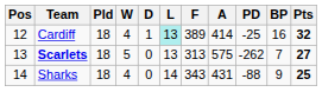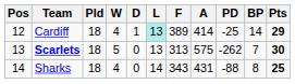 <table class="wikitable" style="text-align:center">
 <tr>
 <th width="30">Pos</th>
 <th>Team</th>
 <th width="20">Pld</th>
 <th width="20">W</th>
 <th width="20">D</th>
 <th width="20">L</th>
 <th width="20">F</th>
 <th width="20">A</th>
 <th width="20">PD</th>
 <th width="20">BP</th>
 <th width="20">Pts</th>
 </tr>
 <tr>
 <td>12</td>
 <td style="text-align:left"> <a href='#'>Cardiff</a></td>
 <td>18</td>
 <td>4</td>
 <td>1</td>
 <td style="background: paleturquoise;">13</td>
 <td>389</td>
 <td>414</td>
 <td>-25</td>
-<td>16</td>
-<td><strong>32</strong></td>
+<td>14</td>
+<td><strong>29</strong></td>
 </tr>
 <tr>
 <td>13</td>
 <td style="text-align:left"> <strong><a href='#'>Scarlets</a></strong></td>
 <td>18</td>
 <td>5</td>
 <td>0</td>
 <td>13</td>
 <td>313</td>
 <td>575</td>
 <td>-262</td>
 <td>7</td>
-<td><strong>27</strong></td>
+<td><strong>30</strong></td>
 </tr>
 <tr>
 <td>14</td>
 <td style="text-align:left"> <a href='#'>Sharks</a></td>
 <td>18</td>
 <td>4</td>
 <td>0</td>
 <td>14</td>
 <td>343</td>
 <td>431</td>
 <td>-88</td>
-<td>9</td>
+<td>8</td>
 <td><strong>25</strong></td>
 </tr>
 </table>
